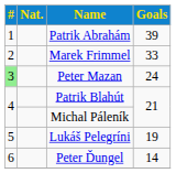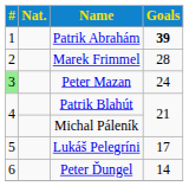 <table class="wikitable" style="text-align:center;">
 <tr>
 <th style="color:#FBE100; background:#0f83ce;">#</th>
 <th style="color:#FBE100; background:#0f83ce;">Nat.</th>
 <th style="color:#FBE100; background:#0f83ce;">Name</th>
 <th style="color:#FBE100; background:#0f83ce;">Goals</th>
 </tr>
 <tr>
 <td>1</td>
 <td></td>
 <td><a href='#'>Patrik Abrahám</a></td>
-<td>39</td>
+<td><strong>39</strong></td>
 </tr>
 <tr>
 <td>2</td>
 <td></td>
 <td><a href='#'>Marek Frimmel</a></td>
-<td>33</td>
+<td>28</td>
 </tr>
 <tr>
 <td style="background: lightgreen;">3</td>
 <td></td>
 <td><a href='#'>Peter Mazan</a></td>
 <td>24</td>
 </tr>
 <tr>
 <td rowspan="2">4</td>
 <td></td>
 <td><a href='#'>Patrik Blahút</a></td>
 <td rowspan="2">21</td>
 </tr>
 <tr>
 <td></td>
 <td>Michal Páleník</td>
 </tr>
 <tr>
 <td>5</td>
 <td></td>
 <td><a href='#'>Lukáš Pelegríni</a></td>
-<td>19</td>
+<td>17</td>
 </tr>
 <tr>
 <td>6</td>
 <td></td>
 <td><a href='#'>Peter Ďungel</a></td>
 <td>14</td>
 </tr>
 <tr>
 </tr>
 </table>
